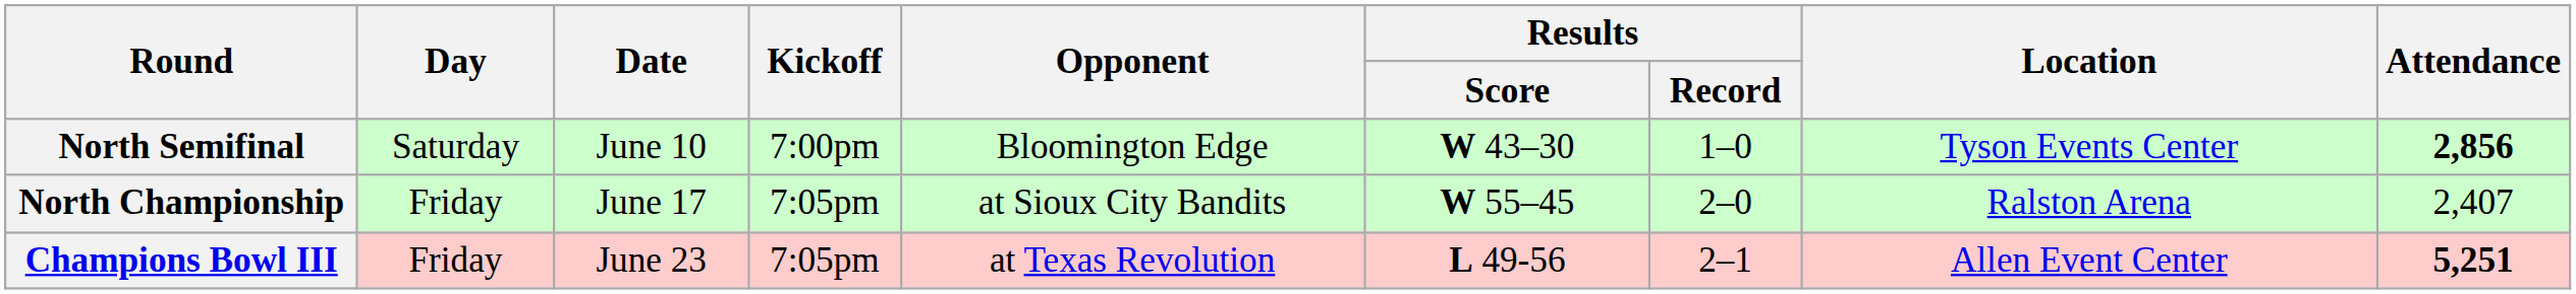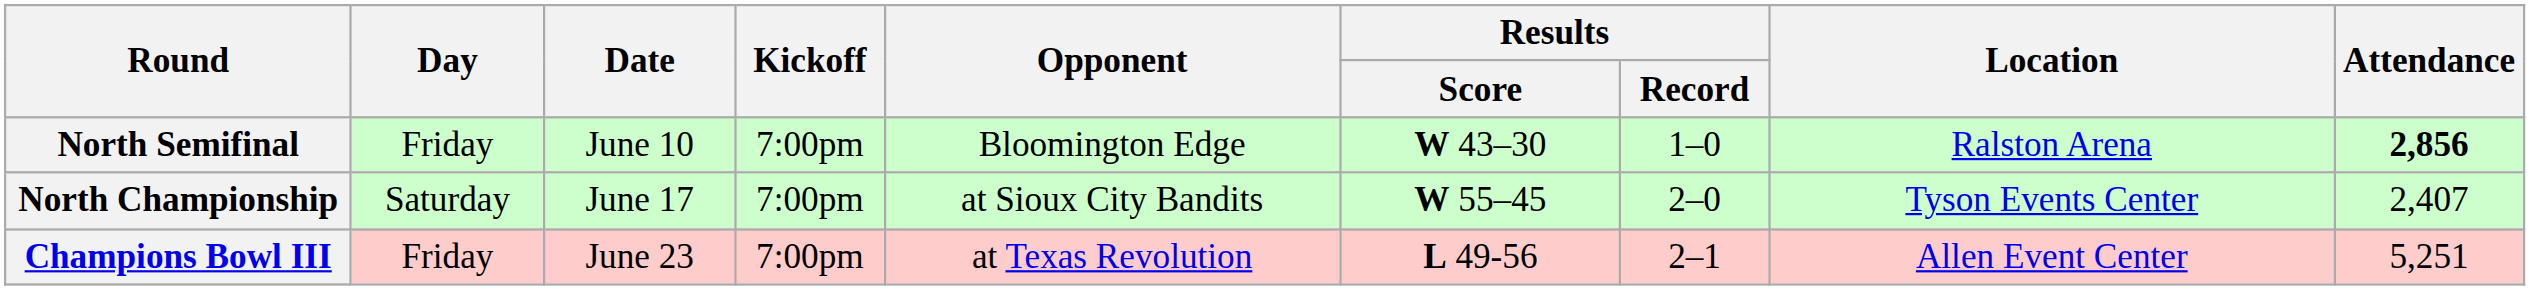 <table class="wikitable">
 <tr>
 <th rowspan="2" width="150">Round</th>
 <th rowspan="2" width="80">Day</th>
 <th rowspan="2" width="80">Date</th>
 <th rowspan="2" width="60">Kickoff</th>
 <th rowspan="2" width="200">Opponent</th>
 <th colspan="2" width="180">Results</th>
 <th rowspan="2" width="250">Location</th>
 <th rowspan="2" width=>Attendance</th>
 </tr>
 <tr>
 <th width="120">Score</th>
 <th width="60">Record</th>
 </tr>
 <tr align="center" bgcolor="#CCFFCC">
 <th>North Semifinal</th>
-<td>Saturday</td>
+<td>Friday</td>
 <td>June 10</td>
 <td>7:00pm</td>
 <td>Bloomington Edge</td>
 <td><strong>W</strong> 43–30</td>
 <td>1–0</td>
-<td><a href='#'>Tyson Events Center</a></td>
+<td><a href='#'>Ralston Arena</a></td>
 <td><strong>2,856</strong></td>
 </tr>
 <tr align="center" bgcolor="#CCFFCC">
 <th>North Championship</th>
-<td>Friday</td>
+<td>Saturday</td>
 <td>June 17</td>
-<td>7:05pm</td>
+<td>7:00pm</td>
 <td>at Sioux City Bandits</td>
 <td><strong>W</strong> 55–45</td>
 <td>2–0</td>
-<td><a href='#'>Ralston Arena</a></td>
+<td><a href='#'>Tyson Events Center</a></td>
 <td>2,407</td>
 </tr>
 <tr align="center" bgcolor="#FFCCCC">
 <th><a href='#'>Champions Bowl III</a></th>
 <td>Friday</td>
 <td>June 23</td>
-<td>7:05pm</td>
+<td>7:00pm</td>
 <td>at <a href='#'>Texas Revolution</a></td>
 <td><strong>L</strong> 49-56</td>
 <td>2–1</td>
 <td><a href='#'>Allen Event Center</a></td>
-<td><strong>5,251</strong></td>
+<td>5,251</td>
 </tr>
 </table>
